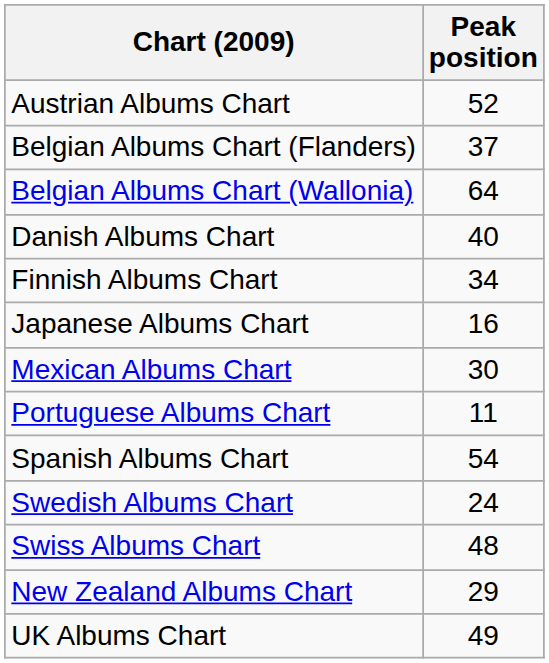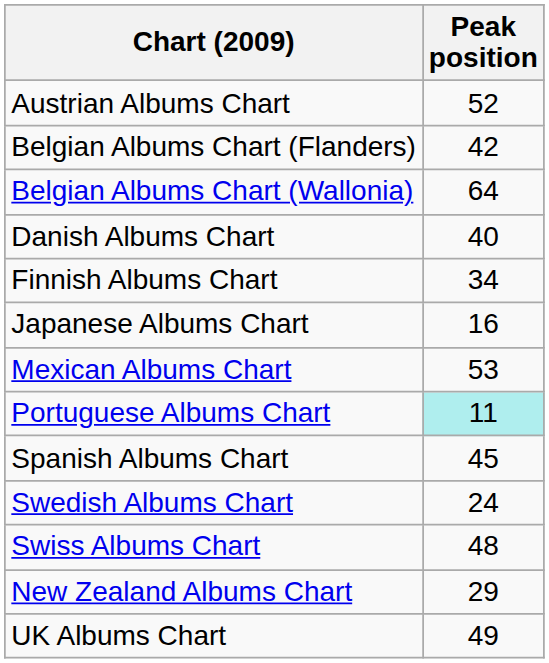 <table class="wikitable sortable" style="text-align:center;">
 <tr>
 <th>Chart (2009)</th>
 <th>Peak<br>position</th>
 </tr>
 <tr>
 <td align="left">Austrian Albums Chart</td>
 <td>52</td>
 </tr>
 <tr>
 <td align="left">Belgian Albums Chart (Flanders)</td>
-<td>37</td>
+<td>42</td>
 </tr>
 <tr>
 <td align="left"><a href='#'>Belgian Albums Chart (Wallonia)</a></td>
 <td>64</td>
 </tr>
 <tr>
 <td align="left">Danish Albums Chart</td>
 <td>40</td>
 </tr>
 <tr>
 <td align="left">Finnish Albums Chart</td>
 <td>34</td>
 </tr>
 <tr>
 <td align="left">Japanese Albums Chart</td>
 <td>16</td>
 </tr>
 <tr>
 <td align="left"><a href='#'>Mexican Albums Chart</a></td>
-<td>30</td>
+<td>53</td>
 </tr>
 <tr>
 <td align="left"><a href='#'>Portuguese Albums Chart</a></td>
-<td>11</td>
+<td style="background: paleturquoise;">11</td>
 </tr>
 <tr>
 <td align="left">Spanish Albums Chart</td>
-<td>54</td>
+<td>45</td>
 </tr>
 <tr>
 <td align="left"><a href='#'>Swedish Albums Chart</a></td>
 <td>24</td>
 </tr>
 <tr>
 <td align="left"><a href='#'>Swiss Albums Chart</a></td>
 <td>48</td>
 </tr>
 <tr>
 <td align="left"><a href='#'>New Zealand Albums Chart</a></td>
 <td>29</td>
 </tr>
 <tr>
 <td align="left">UK Albums Chart</td>
 <td>49</td>
 </tr>
 </table>
